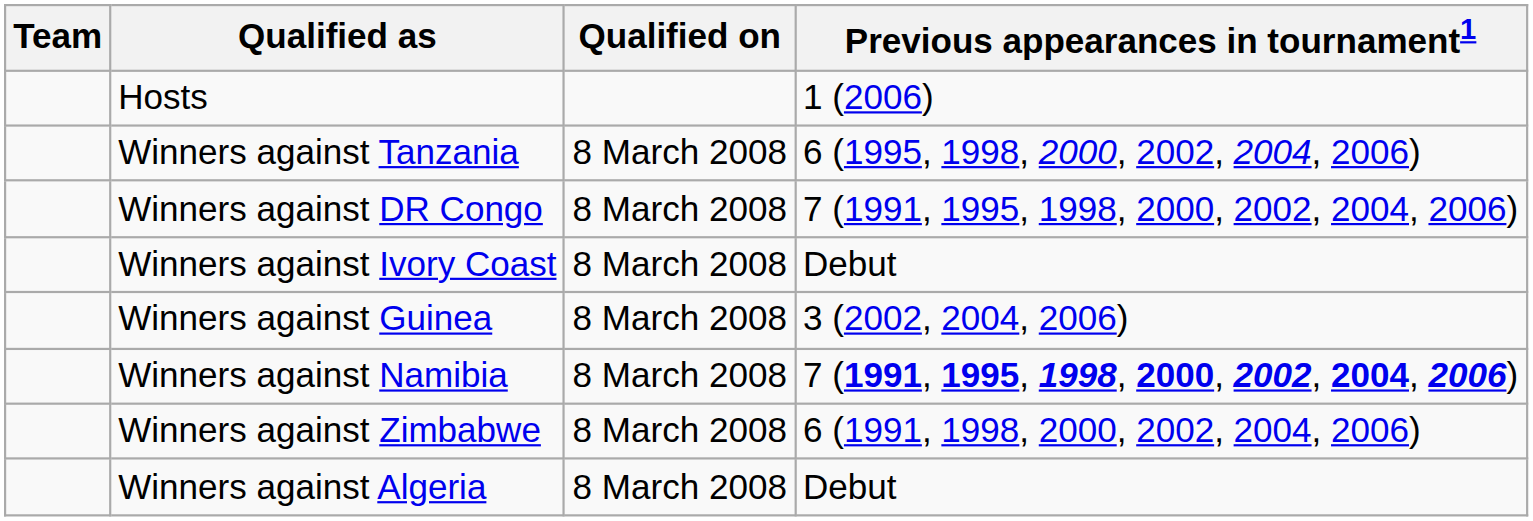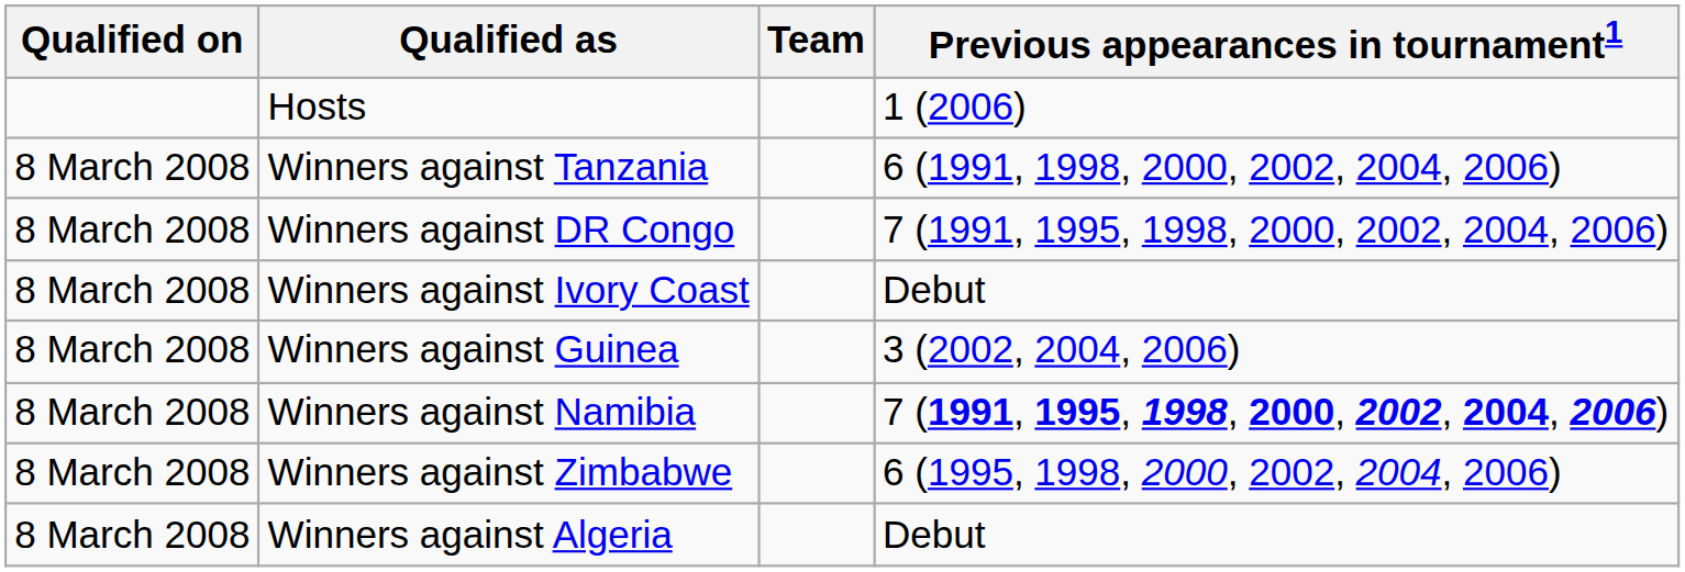 <table class="wikitable sortable">
 <tr>
+<th>Qualified on</th>
+<th>Qualified as</th>
 <th>Team</th>
-<th>Qualified as</th>
-<th>Qualified on</th>
 <th data-sort-type="number">Previous appearances in tournament<sup><strong><a href='#'>1</a></strong></sup></th>
 </tr>
 <tr>
 <td></td>
 <td>Hosts</td>
 <td></td>
 <td>1 (<a href='#'>2006</a>)</td>
 </tr>
 <tr>
+<td>8 March 2008</td>
+<td>Winners against <a href='#'>Tanzania</a></td>
 <td></td>
-<td>Winners against <a href='#'>Tanzania</a></td>
+<td>6 (<a href='#'>1991</a>, <a href='#'>1998</a>, <a href='#'>2000</a>, <a href='#'>2002</a>, <a href='#'>2004</a>, <a href='#'>2006</a>)</td>
+</tr>
+<tr>
 <td>8 March 2008</td>
+<td>Winners against <a href='#'>DR Congo</a></td>
+<td></td>
+<td>7 (<a href='#'>1991</a>, <a href='#'>1995</a>, <a href='#'>1998</a>, <a href='#'>2000</a>, <a href='#'>2002</a>, <a href='#'>2004</a>, <a href='#'>2006</a>)</td>
+</tr>
+<tr>
+<td>8 March 2008</td>
+<td>Winners against <a href='#'>Ivory Coast</a></td>
+<td></td>
+<td>Debut</td>
+</tr>
+<tr>
+<td>8 March 2008</td>
+<td>Winners against <a href='#'>Guinea</a></td>
+<td></td>
+<td>3 (<a href='#'>2002</a>, <a href='#'>2004</a>, <a href='#'>2006</a>)</td>
+</tr>
+<tr>
+<td>8 March 2008</td>
+<td>Winners against <a href='#'>Namibia</a></td>
+<td></td>
+<td>7 (<strong><a href='#'>1991</a></strong>, <strong><a href='#'>1995</a></strong>, <strong><em><a href='#'>1998</a></em></strong>, <strong><a href='#'>2000</a></strong>, <strong><em><a href='#'>2002</a></em></strong>, <strong><a href='#'>2004</a></strong>, <strong><em><a href='#'>2006</a></em></strong>)</td>
+</tr>
+<tr>
+<td>8 March 2008</td>
+<td>Winners against <a href='#'>Zimbabwe</a></td>
+<td></td>
 <td>6 (<a href='#'>1995</a>, <a href='#'>1998</a>, <em><a href='#'>2000</a></em>, <a href='#'>2002</a>, <em><a href='#'>2004</a></em>, <a href='#'>2006</a>)</td>
 </tr>
 <tr>
+<td>8 March 2008</td>
+<td>Winners against <a href='#'>Algeria</a></td>
 <td></td>
-<td>Winners against <a href='#'>DR Congo</a></td>
-<td>8 March 2008</td>
-<td>7 (<a href='#'>1991</a>, <a href='#'>1995</a>, <a href='#'>1998</a>, <a href='#'>2000</a>, <a href='#'>2002</a>, <a href='#'>2004</a>, <a href='#'>2006</a>)</td>
-</tr>
-<tr>
-<td></td>
-<td>Winners against <a href='#'>Ivory Coast</a></td>
-<td>8 March 2008</td>
-<td>Debut</td>
-</tr>
-<tr>
-<td></td>
-<td>Winners against <a href='#'>Guinea</a></td>
-<td>8 March 2008</td>
-<td>3 (<a href='#'>2002</a>, <a href='#'>2004</a>, <a href='#'>2006</a>)</td>
-</tr>
-<tr>
-<td></td>
-<td>Winners against <a href='#'>Namibia</a></td>
-<td>8 March 2008</td>
-<td>7 (<strong><a href='#'>1991</a></strong>, <strong><a href='#'>1995</a></strong>, <strong><em><a href='#'>1998</a></em></strong>, <strong><a href='#'>2000</a></strong>, <strong><em><a href='#'>2002</a></em></strong>, <strong><a href='#'>2004</a></strong>, <strong><em><a href='#'>2006</a></em></strong>)</td>
-</tr>
-<tr>
-<td></td>
-<td>Winners against <a href='#'>Zimbabwe</a></td>
-<td>8 March 2008</td>
-<td>6 (<a href='#'>1991</a>, <a href='#'>1998</a>, <a href='#'>2000</a>, <a href='#'>2002</a>, <a href='#'>2004</a>, <a href='#'>2006</a>)</td>
-</tr>
-<tr>
-<td></td>
-<td>Winners against <a href='#'>Algeria</a></td>
-<td>8 March 2008</td>
 <td>Debut</td>
 </tr>
 </table>
